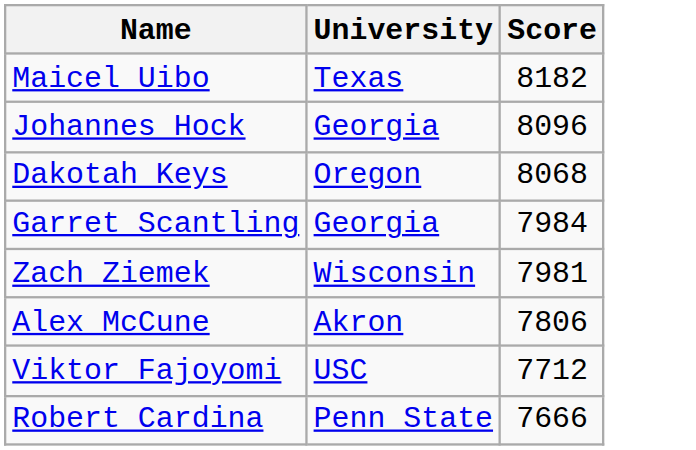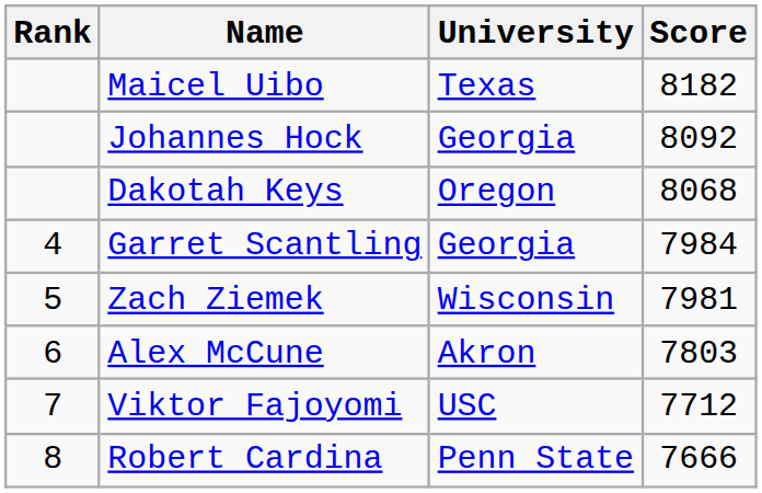 <table class="wikitable sortable" style="text-align:center">
 <tr>
+<th>Rank</th>
 <th>Name</th>
 <th>University</th>
 <th>Score</th>
 </tr>
 <tr>
+<td></td>
 <td align=left><a href='#'>Maicel Uibo</a> </td>
 <td align="left"><a href='#'>Texas</a></td>
 <td>8182</td>
 </tr>
 <tr>
+<td></td>
 <td align=left><a href='#'>Johannes Hock</a> </td>
 <td align=left><a href='#'>Georgia</a></td>
-<td>8096</td>
+<td>8092</td>
 </tr>
 <tr>
+<td></td>
 <td align=left><a href='#'>Dakotah Keys</a></td>
 <td align="left"><a href='#'>Oregon</a></td>
 <td>8068</td>
 </tr>
 <tr>
+<td>4</td>
 <td align=left><a href='#'>Garret Scantling</a></td>
 <td align="left"><a href='#'>Georgia</a></td>
 <td>7984</td>
 </tr>
 <tr>
+<td>5</td>
 <td align=left><a href='#'>Zach Ziemek</a></td>
 <td align=left><a href='#'>Wisconsin</a></td>
 <td>7981</td>
 </tr>
 <tr>
+<td>6</td>
 <td align=left><a href='#'>Alex McCune</a></td>
 <td align="left"><a href='#'>Akron</a></td>
-<td>7806</td>
+<td>7803</td>
 </tr>
 <tr>
+<td>7</td>
 <td align=left><a href='#'>Viktor Fajoyomi</a> </td>
 <td align="left"><a href='#'>USC</a></td>
 <td>7712</td>
 </tr>
 <tr>
+<td>8</td>
 <td align=left><a href='#'>Robert Cardina</a></td>
 <td align="left"><a href='#'>Penn State</a></td>
 <td>7666</td>
 </tr>
 </table>
